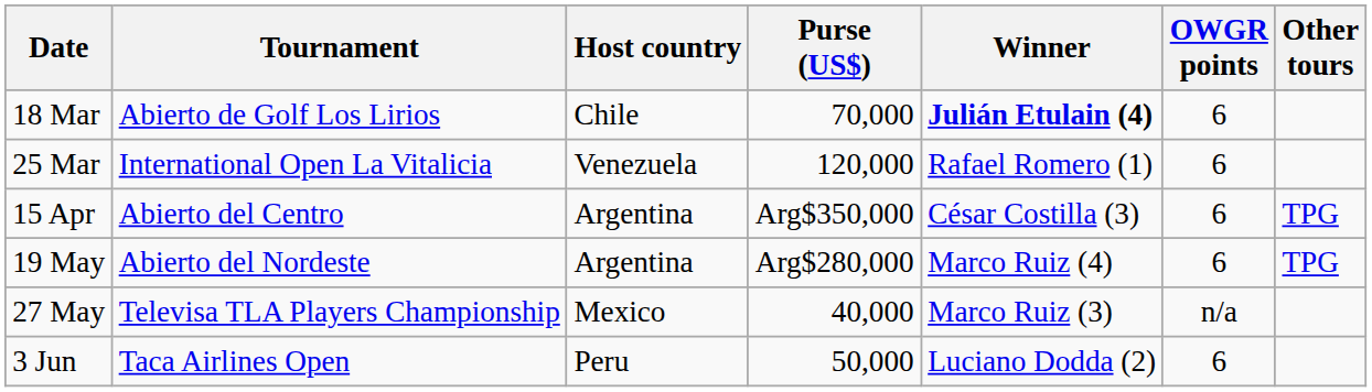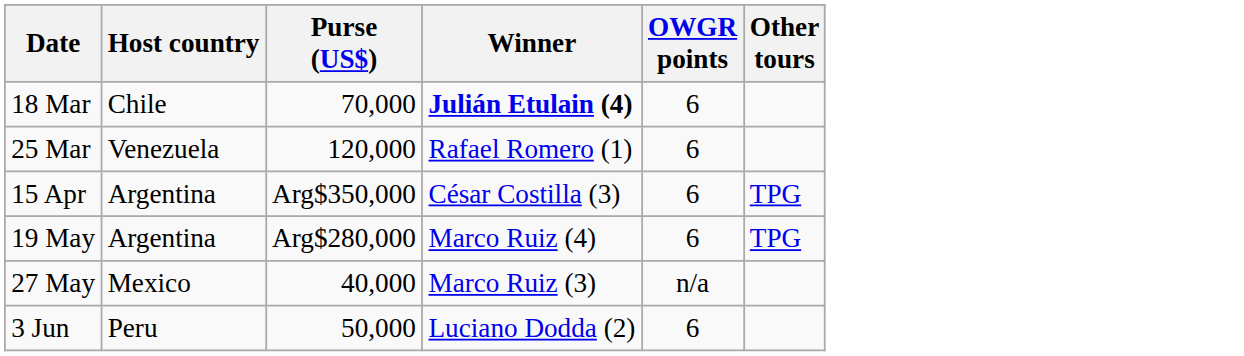 <table class="wikitable" style="font-size:95%">
 <tr>
 <th>Date</th>
-<th>Tournament</th>
 <th>Host country</th>
 <th>Purse<br>(<a href='#'>US$</a>)</th>
 <th>Winner</th>
 <th><a href='#'>OWGR</a><br>points</th>
 <th>Other<br>tours</th>
 </tr>
 <tr>
 <td>18 Mar</td>
-<td><a href='#'>Abierto de Golf Los Lirios</a></td>
 <td>Chile</td>
 <td align=right>70,000</td>
 <td><strong> <a href='#'>Julián Etulain</a> (4)</strong></td>
 <td align=center>6</td>
 <td></td>
 </tr>
 <tr>
 <td>25 Mar</td>
-<td><a href='#'>International Open La Vitalicia</a></td>
 <td>Venezuela</td>
 <td align=right>120,000</td>
 <td> <a href='#'>Rafael Romero</a> (1)</td>
 <td align=center>6</td>
 <td></td>
 </tr>
 <tr>
 <td>15 Apr</td>
-<td><a href='#'>Abierto del Centro</a></td>
 <td>Argentina</td>
 <td align=right>Arg$350,000</td>
 <td> <a href='#'>César Costilla</a> (3)</td>
 <td align=center>6</td>
 <td><a href='#'>TPG</a></td>
 </tr>
 <tr>
 <td>19 May</td>
-<td><a href='#'>Abierto del Nordeste</a></td>
 <td>Argentina</td>
 <td align=right>Arg$280,000</td>
 <td> <a href='#'>Marco Ruiz</a> (4)</td>
 <td align=center>6</td>
 <td><a href='#'>TPG</a></td>
 </tr>
 <tr>
 <td>27 May</td>
-<td><a href='#'>Televisa TLA Players Championship</a></td>
 <td>Mexico</td>
 <td align=right>40,000</td>
 <td> <a href='#'>Marco Ruiz</a> (3)</td>
 <td align=center>n/a</td>
 <td></td>
 </tr>
 <tr>
 <td>3 Jun</td>
-<td><a href='#'>Taca Airlines Open</a></td>
 <td>Peru</td>
 <td align=right>50,000</td>
 <td> <a href='#'>Luciano Dodda</a> (2)</td>
 <td align=center>6</td>
 <td></td>
 </tr>
 </table>
